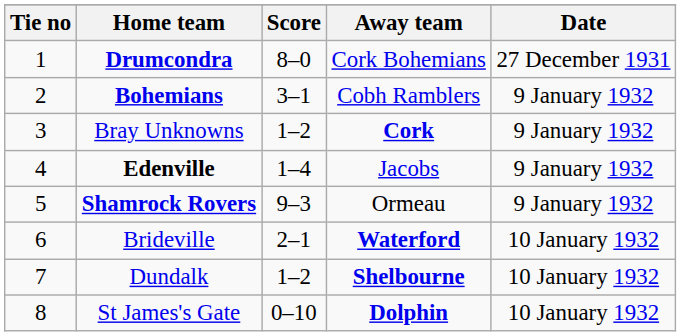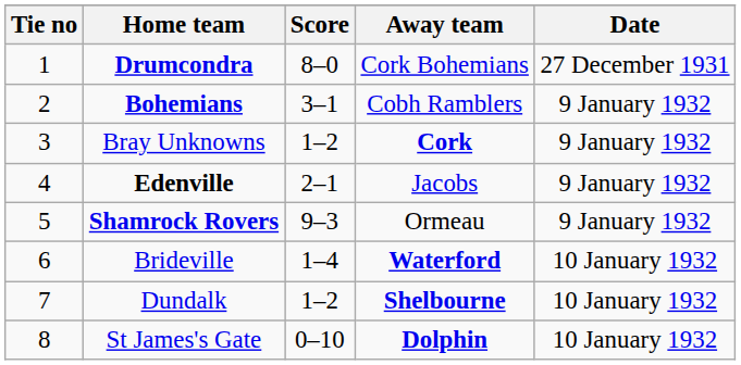 <table class="wikitable" style="text-align: center">
 <tr>
 </tr>
 <tr>
 <th>Tie no</th>
 <th>Home team</th>
 <th>Score</th>
 <th>Away team</th>
 <th>Date</th>
 </tr>
 <tr>
 <td>1</td>
 <td><strong><a href='#'>Drumcondra</a></strong></td>
 <td>8–0</td>
 <td><a href='#'>Cork Bohemians</a></td>
 <td>27 December <a href='#'>1931</a></td>
 </tr>
 <tr>
 <td>2</td>
 <td><strong><a href='#'>Bohemians</a></strong></td>
 <td>3–1</td>
 <td><a href='#'>Cobh Ramblers</a></td>
 <td>9 January <a href='#'>1932</a></td>
 </tr>
 <tr>
 <td>3</td>
 <td><a href='#'>Bray Unknowns</a></td>
 <td>1–2</td>
 <td><strong><a href='#'>Cork</a></strong></td>
 <td>9 January <a href='#'>1932</a></td>
 </tr>
 <tr>
 <td>4</td>
 <td><strong>Edenville</strong></td>
-<td>1–4</td>
+<td>2–1</td>
 <td><a href='#'>Jacobs</a></td>
 <td>9 January <a href='#'>1932</a></td>
 </tr>
 <tr>
 <td>5</td>
 <td><strong><a href='#'>Shamrock Rovers</a></strong></td>
 <td>9–3</td>
 <td>Ormeau</td>
 <td>9 January <a href='#'>1932</a></td>
 </tr>
 <tr>
 <td>6</td>
 <td><a href='#'>Brideville</a></td>
-<td>2–1</td>
+<td>1–4</td>
 <td><strong><a href='#'>Waterford</a></strong></td>
 <td>10 January <a href='#'>1932</a></td>
 </tr>
 <tr>
 <td>7</td>
 <td><a href='#'>Dundalk</a></td>
 <td>1–2</td>
 <td><strong><a href='#'>Shelbourne</a></strong></td>
 <td>10 January <a href='#'>1932</a></td>
 </tr>
 <tr>
 <td>8</td>
 <td><a href='#'>St James's Gate</a></td>
 <td>0–10</td>
 <td><strong><a href='#'>Dolphin</a></strong></td>
 <td>10 January <a href='#'>1932</a></td>
 </tr>
 </table>
